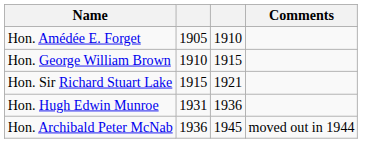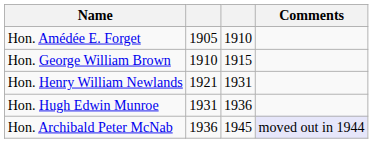 <table class="wikitable">
 <tr>
 <th style="text-align: center;">Name</th>
 <th></th>
 <th></th>
 <th style="text-align: center;" scope="col" style="width: 225px;">Comments</th>
 </tr>
 <tr>
 <td>Hon. <a href='#'>Amédée E. Forget</a></td>
 <td>1905</td>
 <td>1910</td>
 <td></td>
 </tr>
 <tr>
 <td>Hon. <a href='#'>George William Brown</a></td>
 <td>1910</td>
 <td>1915</td>
 <td></td>
 </tr>
 <tr>
-<td>Hon. Sir <a href='#'>Richard Stuart Lake</a></td>
-<td>1915</td>
+<td>Hon. <a href='#'>Henry William Newlands</a></td>
 <td>1921</td>
+<td>1931</td>
 <td></td>
 </tr>
 <tr>
 <td>Hon. <a href='#'>Hugh Edwin Munroe</a></td>
 <td>1931</td>
 <td>1936</td>
 <td></td>
 </tr>
 <tr>
 <td>Hon. <a href='#'>Archibald Peter McNab</a></td>
 <td>1936</td>
 <td>1945</td>
-<td>moved out in 1944</td>
+<td style="background: lavender;">moved out in 1944</td>
 </tr>
 </table>
